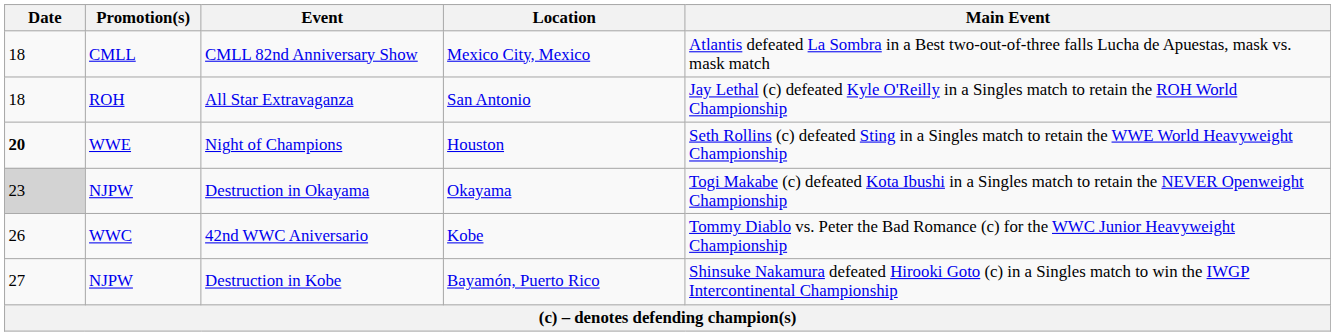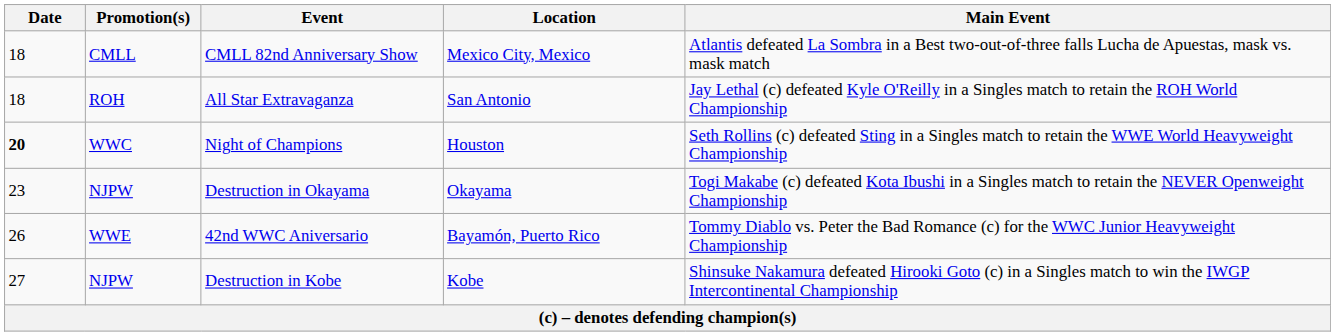 <table class="wikitable" style="width:100%;">
 <tr>
 <th width=5%>Date</th>
 <th width=5%>Promotion(s)</th>
 <th width=15%>Event</th>
 <th width=15%>Location</th>
 <th width=40%>Main Event</th>
 </tr>
 <tr>
 <td>18</td>
 <td><a href='#'>CMLL</a></td>
 <td><a href='#'>CMLL 82nd Anniversary Show</a></td>
 <td><a href='#'>Mexico City, Mexico</a></td>
 <td><a href='#'>Atlantis</a> defeated <a href='#'>La Sombra</a> in a Best two-out-of-three falls Lucha de Apuestas, mask vs. mask match</td>
 </tr>
 <tr>
 <td>18</td>
 <td><a href='#'>ROH</a></td>
 <td><a href='#'>All Star Extravaganza</a></td>
 <td><a href='#'>San Antonio</a></td>
 <td><a href='#'>Jay Lethal</a> (c) defeated <a href='#'>Kyle O'Reilly</a> in a Singles match to retain the <a href='#'>ROH World Championship</a></td>
 </tr>
 <tr>
 <td><strong>20</strong></td>
-<td><a href='#'>WWE</a></td>
+<td><a href='#'>WWC</a></td>
 <td><a href='#'>Night of Champions</a></td>
 <td><a href='#'>Houston</a></td>
 <td><a href='#'>Seth Rollins</a> (c) defeated <a href='#'>Sting</a> in a Singles match to retain the <a href='#'>WWE World Heavyweight Championship</a></td>
 </tr>
 <tr>
-<td style="background: lightgrey;">23</td>
+<td>23</td>
 <td><a href='#'>NJPW</a></td>
 <td><a href='#'>Destruction in Okayama</a></td>
 <td><a href='#'>Okayama</a></td>
 <td><a href='#'>Togi Makabe</a> (c) defeated <a href='#'>Kota Ibushi</a> in a Singles match to retain the <a href='#'>NEVER Openweight Championship</a></td>
 </tr>
 <tr>
 <td>26</td>
-<td><a href='#'>WWC</a></td>
+<td><a href='#'>WWE</a></td>
 <td><a href='#'>42nd WWC Aniversario</a></td>
-<td><a href='#'>Kobe</a></td>
+<td><a href='#'>Bayamón, Puerto Rico</a></td>
 <td><a href='#'>Tommy Diablo</a> vs. Peter the Bad Romance (c) for the <a href='#'>WWC Junior Heavyweight Championship</a></td>
 </tr>
 <tr>
 <td>27</td>
 <td><a href='#'>NJPW</a></td>
 <td><a href='#'>Destruction in Kobe</a></td>
-<td><a href='#'>Bayamón, Puerto Rico</a></td>
+<td><a href='#'>Kobe</a></td>
 <td><a href='#'>Shinsuke Nakamura</a> defeated <a href='#'>Hirooki Goto</a> (c) in a Singles match to win the <a href='#'>IWGP Intercontinental Championship</a></td>
 </tr>
 <tr>
 <th colspan="6">(c) – denotes defending champion(s)</th>
 </tr>
 </table>
